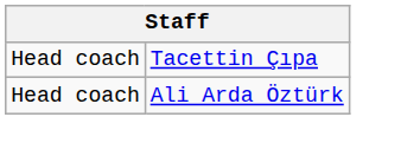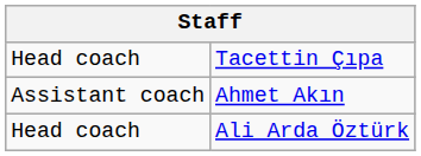 <table class=wikitable style="font-size:90%">
 <tr>
 <th colspan=2>Staff</th>
 </tr>
 <tr>
 <td>Head coach</td>
 <td> <a href='#'>Tacettin Çıpa</a></td>
 </tr>
 <tr>
+<td>Assistant coach</td>
+<td> <a href='#'>Ahmet Akın</a></td>
+</tr>
+<tr>
 <td>Head coach</td>
 <td> <a href='#'>Ali Arda Öztürk</a></td>
 </tr>
 </table>
